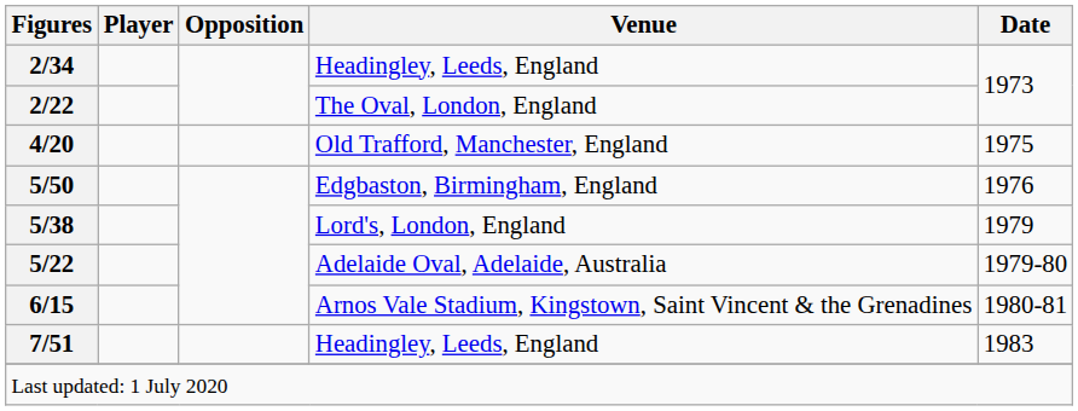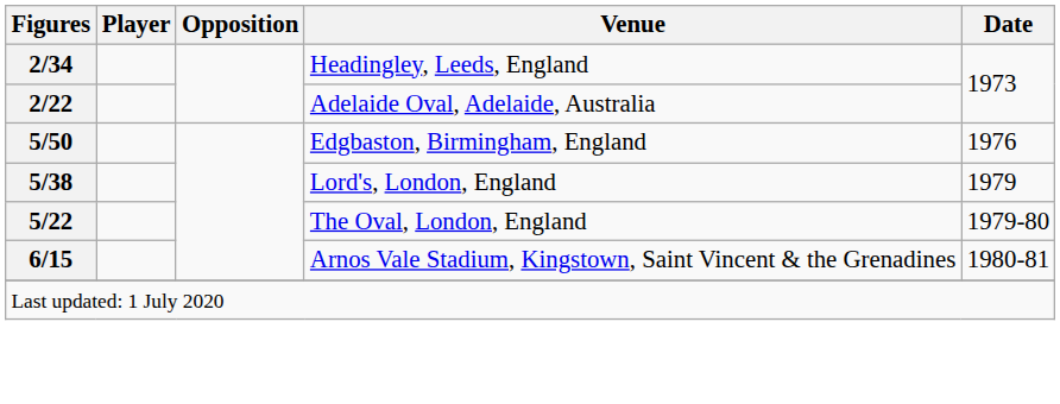 <table class="wikitable plainrowheaders sortable">
 <tr>
 <th scope=col>Figures</th>
 <th scope=col>Player</th>
 <th scope=col>Opposition</th>
 <th scope=col>Venue</th>
 <th scope=col>Date</th>
 </tr>
 <tr>
 <th>2/34</th>
 <td></td>
 <td rowspan=2></td>
 <td><a href='#'>Headingley</a>, <a href='#'>Leeds</a>, England</td>
 <td rowspan=2>1973</td>
 </tr>
 <tr>
 <th>2/22</th>
 <td></td>
-<td><a href='#'>The Oval</a>, <a href='#'>London</a>, England</td>
-</tr>
-<tr>
-<th>4/20</th>
-<td></td>
-<td></td>
-<td><a href='#'>Old Trafford</a>, <a href='#'>Manchester</a>, England</td>
-<td>1975 </td>
+<td><a href='#'>Adelaide Oval</a>, <a href='#'>Adelaide</a>, Australia</td>
 </tr>
 <tr>
 <th>5/50</th>
 <td></td>
 <td rowspan=4></td>
 <td><a href='#'>Edgbaston</a>, <a href='#'>Birmingham</a>, England</td>
 <td>1976</td>
 </tr>
 <tr>
 <th>5/38</th>
 <td></td>
 <td><a href='#'>Lord's</a>, <a href='#'>London</a>, England</td>
 <td>1979 </td>
 </tr>
 <tr>
 <th>5/22</th>
 <td></td>
-<td><a href='#'>Adelaide Oval</a>, <a href='#'>Adelaide</a>, Australia</td>
+<td><a href='#'>The Oval</a>, <a href='#'>London</a>, England</td>
 <td>1979-80</td>
 </tr>
 <tr>
 <th>6/15</th>
 <td></td>
 <td><a href='#'>Arnos Vale Stadium</a>, <a href='#'>Kingstown</a>, Saint Vincent & the Grenadines</td>
 <td>1980-81</td>
 </tr>
 <tr>
-<th>7/51</th>
-<td></td>
-<td></td>
-<td><a href='#'>Headingley</a>, <a href='#'>Leeds</a>, England</td>
-<td>1983 </td>
-</tr>
-<tr>
 </tr>
 <tr class=sortbottom>
 <td colspan=5><small>Last updated: 1 July 2020</small></td>
 </tr>
 </table>
